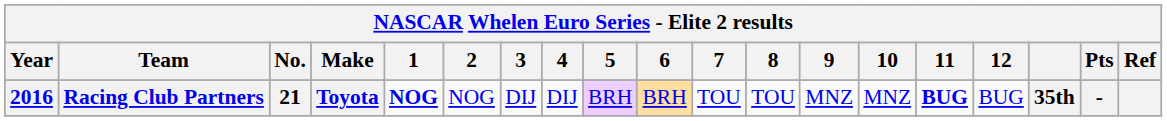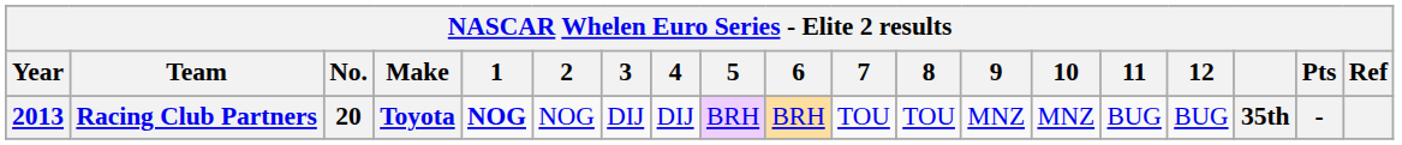 <table class="wikitable" style="text-align:center; font-size:75%">
 <tr>
 <th colspan=21><a href='#'>NASCAR</a> <a href='#'>Whelen Euro Series</a> - Elite 2 results</th>
 </tr>
 <tr>
 <th>Year</th>
 <th>Team</th>
 <th>No.</th>
 <th>Make</th>
 <th>1</th>
 <th>2</th>
 <th>3</th>
 <th>4</th>
 <th>5</th>
 <th>6</th>
 <th>7</th>
 <th>8</th>
 <th>9</th>
 <th>10</th>
 <th>11</th>
 <th>12</th>
 <th></th>
 <th>Pts</th>
 <th>Ref</th>
 </tr>
 <tr>
-<th><a href='#'>2016</a></th>
+<th><a href='#'>2013</a></th>
 <th><a href='#'>Racing Club Partners</a></th>
-<th>21</th>
+<th>20</th>
 <th><a href='#'>Toyota</a></th>
 <td><strong><a href='#'>NOG</a></strong></td>
 <td><a href='#'>NOG</a></td>
 <td><a href='#'>DIJ</a></td>
 <td><a href='#'>DIJ</a></td>
 <td style="background:#EFCFFF;"><a href='#'>BRH</a><br></td>
 <td style="background:#FFDF9F;"><a href='#'>BRH</a><br></td>
 <td><a href='#'>TOU</a></td>
 <td><a href='#'>TOU</a></td>
 <td><a href='#'>MNZ</a></td>
 <td><a href='#'>MNZ</a></td>
-<td><strong><a href='#'>BUG</a></strong></td>
+<td><a href='#'>BUG</a></td>
 <td><a href='#'>BUG</a></td>
 <th>35th</th>
 <th>-</th>
 <th></th>
 </tr>
 </table>
